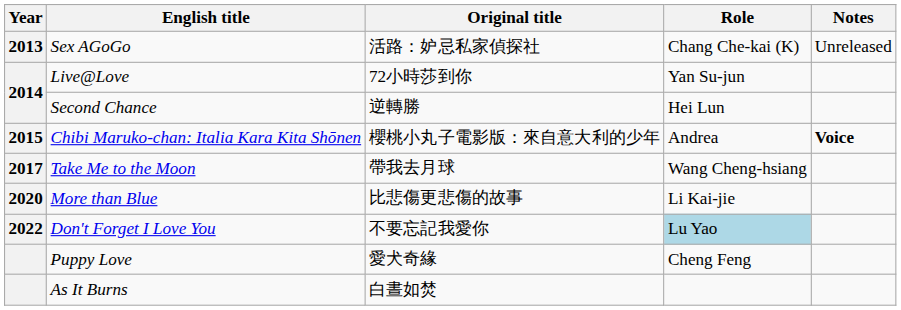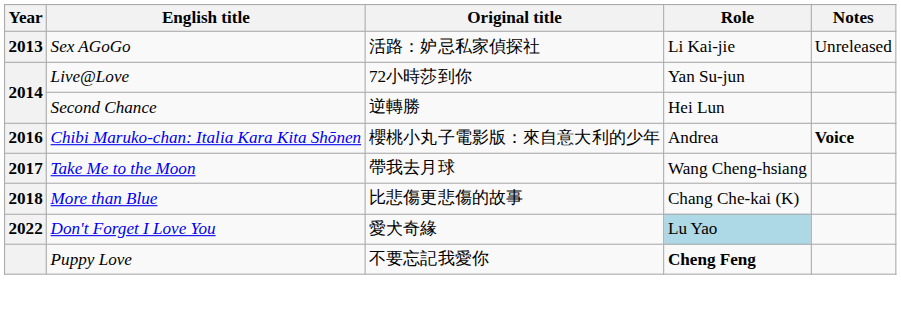 <table class="wikitable plainrowheaders sortable">
 <tr>
 <th>Year</th>
 <th>English title</th>
 <th>Original title</th>
 <th>Role</th>
 <th class="unsortable">Notes</th>
 </tr>
 <tr>
 <th scope="row">2013</th>
 <td><em>Sex AGoGo</em></td>
 <td>活路：妒忌私家偵探社</td>
-<td>Chang Che-kai (K)</td>
+<td>Li Kai-jie</td>
 <td>Unreleased</td>
 </tr>
 <tr>
 <th scope="row" rowspan=2>2014</th>
 <td><em>Live@Love</em></td>
 <td>72小時莎到你</td>
 <td>Yan Su-jun</td>
 <td></td>
 </tr>
 <tr>
 <td><em>Second Chance</em></td>
 <td>逆轉勝</td>
 <td>Hei Lun</td>
 <td></td>
 </tr>
 <tr>
-<th scope="row" rowspan=1>2015</th>
+<th scope="row" rowspan=1>2016</th>
 <td><em><a href='#'>Chibi Maruko-chan: Italia Kara Kita Shōnen</a></em></td>
 <td>櫻桃小丸子電影版：來自意大利的少年</td>
 <td>Andrea</td>
 <td><strong>Voice</strong></td>
 </tr>
 <tr>
 <th scope="row" rowspan=1>2017</th>
 <td><em><a href='#'>Take Me to the Moon</a></em></td>
 <td>帶我去月球</td>
 <td>Wang Cheng-hsiang</td>
 <td></td>
 </tr>
 <tr>
-<th scope="row" rowspan=1>2020</th>
+<th scope="row" rowspan=1>2018</th>
 <td><em><a href='#'>More than Blue</a></em></td>
 <td>比悲傷更悲傷的故事</td>
-<td>Li Kai-jie</td>
+<td>Chang Che-kai (K)</td>
 <td></td>
 </tr>
 <tr>
 <th scope="row" rowspan=1>2022</th>
 <td><em><a href='#'>Don't Forget I Love You</a></em></td>
-<td>不要忘記我愛你</td>
+<td>愛犬奇緣</td>
 <td style="background: lightblue;">Lu Yao</td>
 <td></td>
 </tr>
 <tr>
 <th></th>
 <td><em>Puppy Love</em></td>
-<td>愛犬奇緣</td>
-<td>Cheng Feng</td>
-<td></td>
-</tr>
-<tr>
-<th></th>
-<td><em>As It Burns</em></td>
-<td>白晝如焚</td>
-<td></td>
+<td>不要忘記我愛你</td>
+<td><strong>Cheng Feng</strong></td>
 <td></td>
 </tr>
 </table>
